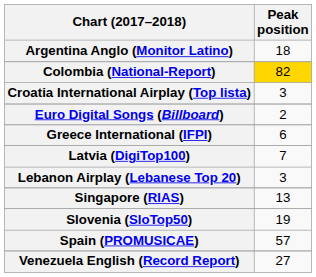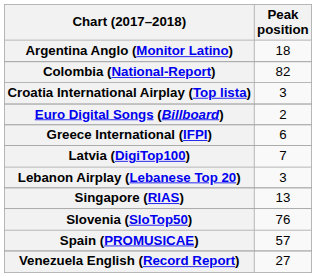 <table class="wikitable sortable plainrowheaders" style="text-align:center">
 <tr>
 <th scope="col">Chart (2017–2018)</th>
 <th scope="col">Peak<br> position</th>
 </tr>
 <tr>
 <th scope="row">Argentina Anglo (<a href='#'>Monitor Latino</a>)</th>
 <td>18</td>
 </tr>
 <tr>
 </tr>
 <tr>
 </tr>
 <tr>
 </tr>
 <tr>
 </tr>
 <tr>
 </tr>
 <tr>
 </tr>
 <tr>
 </tr>
 <tr>
 <th scope="row">Colombia (<a href='#'>National-Report</a>)</th>
-<td style="background: gold;">82</td>
+<td>82</td>
 </tr>
 <tr>
 <th scope="row">Croatia International Airplay (<a href='#'>Top lista</a>)</th>
 <td>3</td>
 </tr>
 <tr>
 </tr>
 <tr>
 </tr>
 <tr>
 </tr>
 <tr>
 <th scope="row"><a href='#'>Euro Digital Songs</a> (<em><a href='#'>Billboard</a></em>)</th>
 <td>2</td>
 </tr>
 <tr>
 </tr>
 <tr>
 </tr>
 <tr>
 </tr>
 <tr>
 <th scope="row">Greece International (<a href='#'>IFPI</a>)</th>
 <td>6</td>
 </tr>
 <tr>
 </tr>
 <tr>
 </tr>
 <tr>
 </tr>
 <tr>
 </tr>
 <tr>
 <th scope="row">Latvia (<a href='#'>DigiTop100</a>)</th>
 <td>7</td>
 </tr>
 <tr>
 <th scope="row">Lebanon Airplay (<a href='#'>Lebanese Top 20</a>)</th>
 <td>3</td>
 </tr>
 <tr>
 </tr>
 <tr>
 </tr>
 <tr>
 </tr>
 <tr>
 </tr>
 <tr>
 </tr>
 <tr>
 </tr>
 <tr>
 </tr>
 <tr>
 </tr>
 <tr>
 <th scope="row">Singapore (<a href='#'>RIAS</a>)</th>
 <td>13</td>
 </tr>
 <tr>
 </tr>
 <tr>
 <th scope="row">Slovenia (<a href='#'>SloTop50</a>)</th>
-<td>19</td>
+<td>76</td>
 </tr>
 <tr>
 <th scope="row">Spain (<a href='#'>PROMUSICAE</a>)</th>
 <td>57</td>
 </tr>
 <tr>
 </tr>
 <tr>
 </tr>
 <tr>
 </tr>
 <tr>
 </tr>
 <tr>
 </tr>
 <tr>
 </tr>
 <tr>
 </tr>
 <tr>
 <th scope="row">Venezuela English (<a href='#'>Record Report</a>)</th>
 <td>27</td>
 </tr>
 </table>
